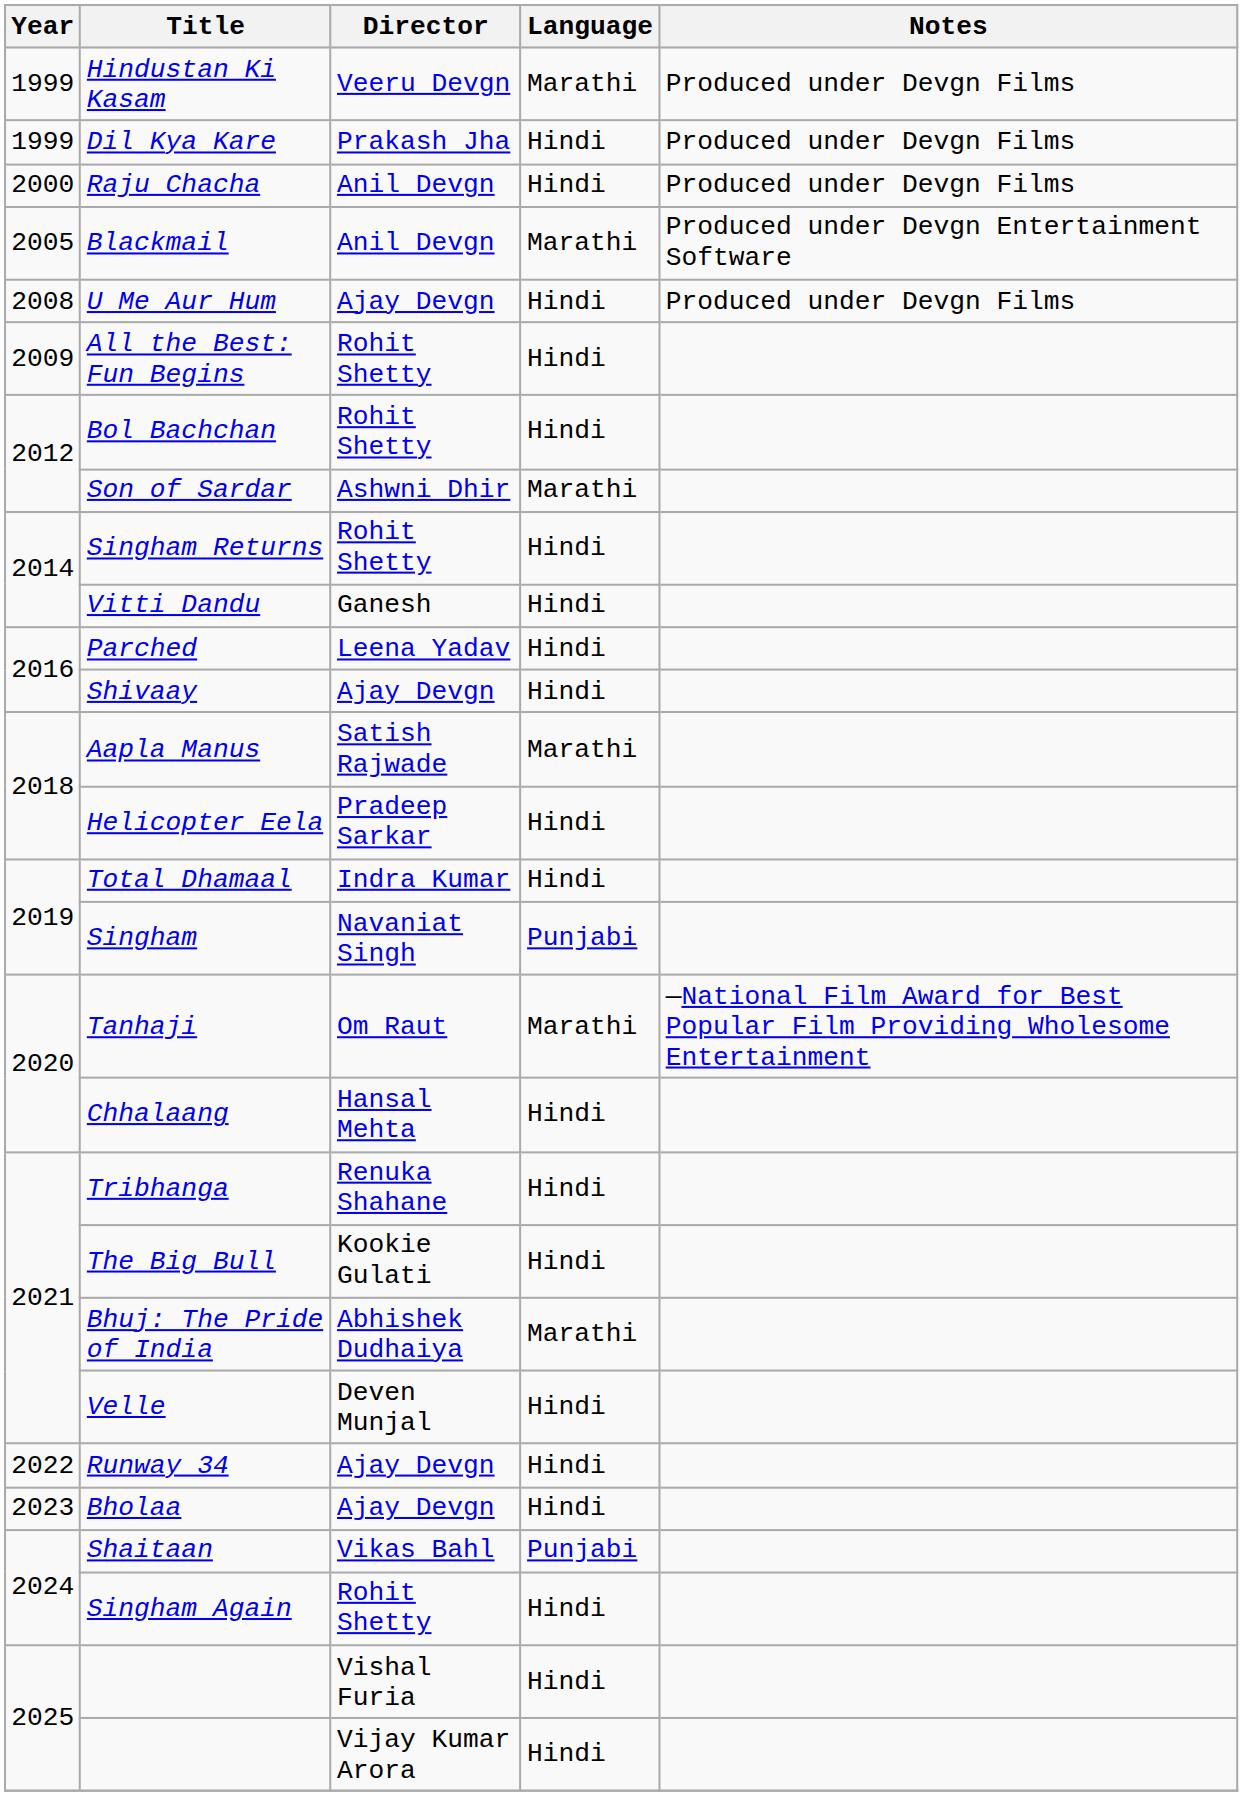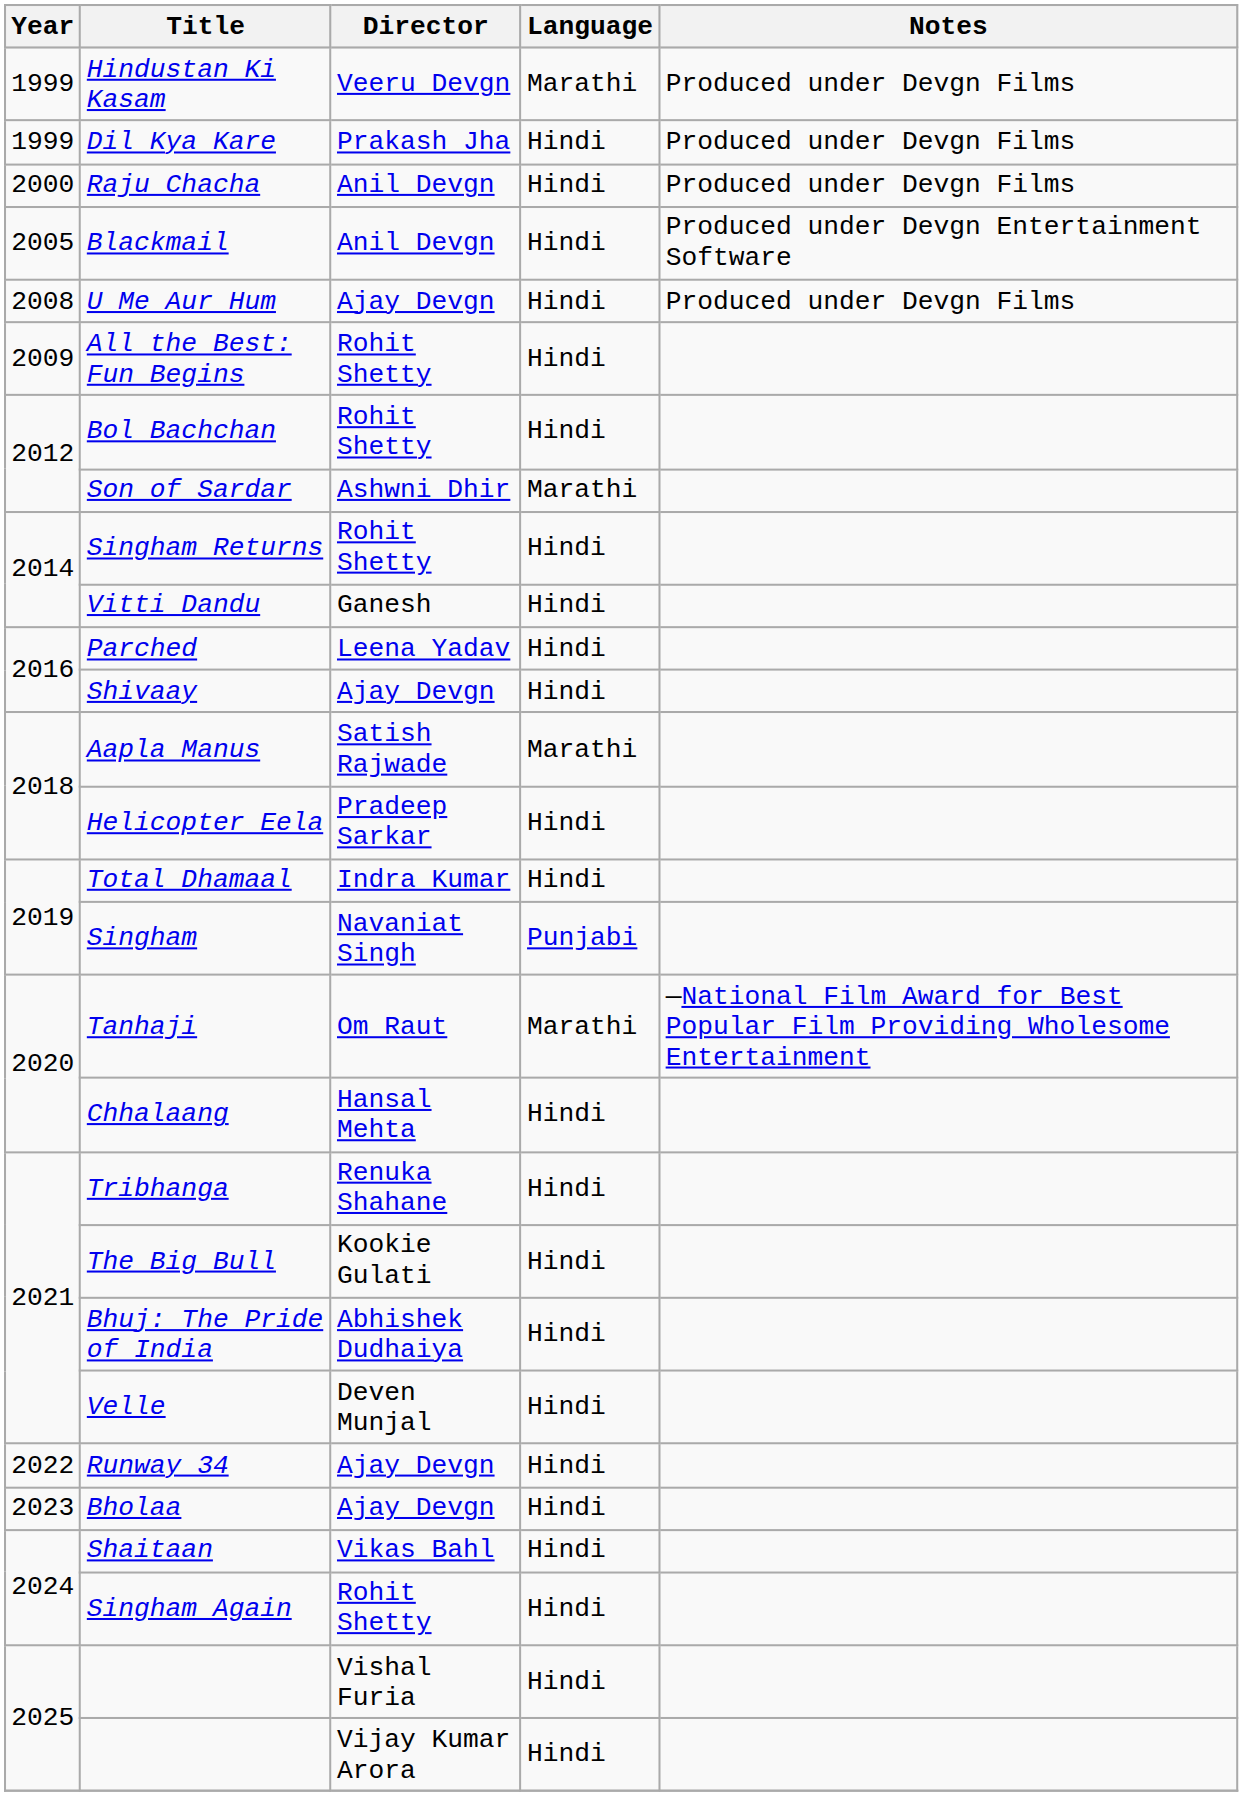 <table class="wikitable sortable">
 <tr style="background:#ccc; text-align:center;">
 <th scope="col">Year</th>
 <th scope="col">Title</th>
 <th scope="col">Director</th>
 <th scope="col">Language</th>
 <th scope="col" class="unsortable">Notes</th>
 </tr>
 <tr>
 <td>1999</td>
 <td><em><a href='#'>Hindustan Ki Kasam</a></em></td>
 <td><a href='#'>Veeru Devgn</a></td>
 <td>Marathi</td>
 <td>Produced under Devgn Films</td>
 </tr>
 <tr>
 <td>1999</td>
 <td><em><a href='#'>Dil Kya Kare</a></em></td>
 <td><a href='#'>Prakash Jha</a></td>
 <td>Hindi</td>
 <td>Produced under Devgn Films</td>
 </tr>
 <tr>
 <td>2000</td>
 <td><em><a href='#'>Raju Chacha</a></em></td>
 <td><a href='#'>Anil Devgn</a></td>
 <td>Hindi</td>
 <td>Produced under Devgn Films</td>
 </tr>
 <tr>
 <td>2005</td>
 <td><em><a href='#'>Blackmail</a></em></td>
 <td><a href='#'>Anil Devgn</a></td>
-<td>Marathi</td>
+<td>Hindi</td>
 <td>Produced under Devgn Entertainment Software</td>
 </tr>
 <tr>
 <td>2008</td>
 <td><em><a href='#'>U Me Aur Hum</a></em></td>
 <td><a href='#'>Ajay Devgn</a></td>
 <td>Hindi</td>
 <td>Produced under Devgn Films</td>
 </tr>
 <tr>
 <td>2009</td>
 <td><em><a href='#'>All the Best: Fun Begins</a></em></td>
 <td><a href='#'>Rohit Shetty</a></td>
 <td>Hindi</td>
 <td></td>
 </tr>
 <tr>
 <td rowspan="2">2012</td>
 <td><em><a href='#'>Bol Bachchan</a></em></td>
 <td><a href='#'>Rohit Shetty</a></td>
 <td>Hindi</td>
 <td></td>
 </tr>
 <tr>
 <td><em><a href='#'>Son of Sardar</a></em></td>
 <td><a href='#'>Ashwni Dhir</a></td>
 <td>Marathi</td>
 <td></td>
 </tr>
 <tr>
 <td rowspan="2">2014</td>
 <td><em><a href='#'>Singham Returns</a></em></td>
 <td><a href='#'>Rohit Shetty</a></td>
 <td>Hindi</td>
 <td></td>
 </tr>
 <tr>
 <td><em><a href='#'>Vitti Dandu</a></em></td>
 <td>Ganesh</td>
 <td>Hindi</td>
 <td></td>
 </tr>
 <tr>
 <td rowspan="2">2016</td>
 <td><em><a href='#'>Parched</a></em></td>
 <td><a href='#'>Leena Yadav</a></td>
 <td>Hindi</td>
 <td></td>
 </tr>
 <tr>
 <td><em><a href='#'>Shivaay</a></em></td>
 <td><a href='#'>Ajay Devgn</a></td>
 <td>Hindi</td>
 <td></td>
 </tr>
 <tr>
 <td rowspan="2">2018</td>
 <td><em><a href='#'>Aapla Manus</a></em></td>
 <td><a href='#'>Satish Rajwade</a></td>
 <td>Marathi</td>
 <td></td>
 </tr>
 <tr>
 <td><em><a href='#'>Helicopter Eela</a></em></td>
 <td><a href='#'>Pradeep Sarkar</a></td>
 <td>Hindi</td>
 <td></td>
 </tr>
 <tr>
 <td rowspan="2">2019</td>
 <td><em><a href='#'>Total Dhamaal</a></em></td>
 <td><a href='#'>Indra Kumar</a></td>
 <td>Hindi</td>
 <td></td>
 </tr>
 <tr>
 <td><em><a href='#'>Singham</a></em></td>
 <td><a href='#'>Navaniat Singh</a></td>
 <td><a href='#'>Punjabi</a></td>
 <td></td>
 </tr>
 <tr>
 <td rowspan="2">2020</td>
 <td><em><a href='#'>Tanhaji</a></em></td>
 <td><a href='#'>Om Raut</a></td>
 <td>Marathi</td>
 <td>—<a href='#'>National Film Award for Best Popular Film Providing Wholesome Entertainment</a></td>
 </tr>
 <tr>
 <td><em><a href='#'>Chhalaang</a></em></td>
 <td><a href='#'>Hansal Mehta</a></td>
 <td>Hindi</td>
 <td></td>
 </tr>
 <tr>
 <td rowspan="4">2021</td>
 <td><em><a href='#'>Tribhanga</a></em></td>
 <td><a href='#'>Renuka Shahane</a></td>
 <td>Hindi</td>
 <td></td>
 </tr>
 <tr>
 <td><em><a href='#'>The Big Bull</a></em></td>
 <td>Kookie Gulati</td>
 <td>Hindi</td>
 <td></td>
 </tr>
 <tr>
 <td><em><a href='#'>Bhuj: The Pride of India</a></em></td>
 <td><a href='#'>Abhishek Dudhaiya</a></td>
-<td>Marathi</td>
+<td>Hindi</td>
 <td></td>
 </tr>
 <tr>
 <td><em><a href='#'>Velle</a></em></td>
 <td>Deven Munjal</td>
 <td>Hindi</td>
 <td></td>
 </tr>
 <tr>
 <td>2022</td>
 <td><em><a href='#'>Runway 34</a></em></td>
 <td><a href='#'>Ajay Devgn</a></td>
 <td>Hindi</td>
 <td></td>
 </tr>
 <tr>
 <td>2023</td>
 <td><em><a href='#'>Bholaa</a></em></td>
 <td><a href='#'>Ajay Devgn</a></td>
 <td>Hindi</td>
 <td></td>
 </tr>
 <tr>
 <td rowspan="2">2024</td>
 <td><em><a href='#'>Shaitaan</a></em></td>
 <td><a href='#'>Vikas Bahl</a></td>
-<td><a href='#'>Punjabi</a></td>
+<td>Hindi</td>
 <td></td>
 </tr>
 <tr>
 <td><em><a href='#'>Singham Again</a></em></td>
 <td><a href='#'>Rohit Shetty</a></td>
 <td>Hindi</td>
 <td></td>
 </tr>
 <tr>
 <td rowspan="2">2025</td>
 <td></td>
 <td>Vishal Furia</td>
 <td>Hindi</td>
 <td></td>
 </tr>
 <tr>
 <td></td>
 <td>Vijay Kumar Arora</td>
 <td>Hindi</td>
 <td></td>
 </tr>
 <tr>
 </tr>
 </table>
